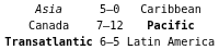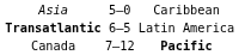 <table>
 <tr>
 <td align=center><em>Asia</em></td>
 <td align=center>5–0</td>
 <td align=center>Caribbean</td>
 </tr>
 <tr>
+<td align=center><strong>Transatlantic</strong></td>
+<td align=center>6–5</td>
+<td align=center>Latin America</td>
+</tr>
+<tr>
 <td align=center>Canada</td>
 <td align=center>7–12</td>
 <td align=center><strong>Pacific</strong></td>
 </tr>
-<tr>
-<td align=center><strong>Transatlantic</strong></td>
-<td align=center>6–5</td>
-<td align=center>Latin America</td>
-</tr>
 </table>
